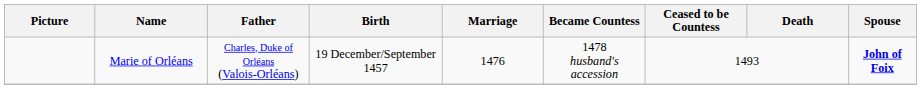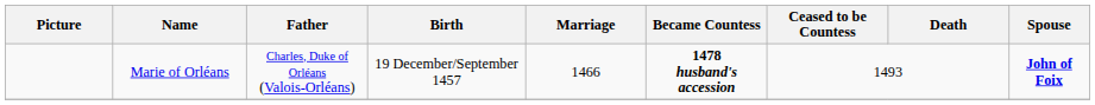 <table width=95% class="wikitable">
 <tr>
 <th width = "8%">Picture</th>
 <th width = "10%">Name</th>
 <th width = "9%">Father</th>
 <th width = "10%">Birth</th>
 <th width = "9%">Marriage</th>
 <th width = "9%">Became Countess</th>
 <th width = "9%">Ceased to be Countess</th>
 <th width = "9%">Death</th>
 <th width = "6%">Spouse</th>
 </tr>
 <tr>
 <td align="center"></td>
 <td align="center"><a href='#'>Marie of Orléans</a></td>
 <td align="center"><small><a href='#'>Charles, Duke of Orléans</a></small><br>(<a href='#'>Valois-Orléans</a>)</td>
 <td align="center">19 December/September 1457</td>
-<td align="center">1476</td>
-<td align="center">1478<br><em>husband's accession</em></td>
+<td align="center">1466</td>
+<td align="center"><strong>1478<br><em>husband's accession</em></strong></td>
 <td align="center" colspan="2">1493</td>
 <td align="center"><strong><a href='#'>John of Foix</a></strong></td>
 </tr>
 <tr>
 </tr>
 </table>
